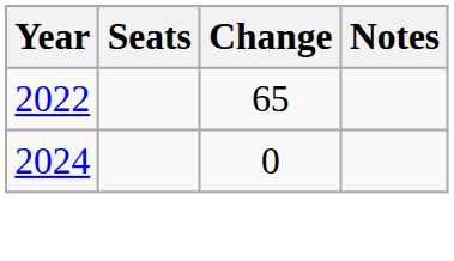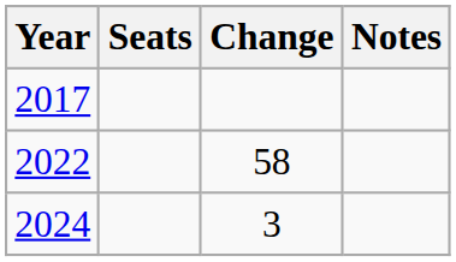 <table class="wikitable" style="font-size:95%;text-align:center;">
 <tr>
 <th>Year</th>
 <th>Seats</th>
 <th>Change</th>
 <th>Notes</th>
 </tr>
 <tr>
+<td><a href='#'>2017</a></td>
+<td></td>
+<td></td>
+<td></td>
+</tr>
+<tr>
 <td><a href='#'>2022</a></td>
 <td></td>
-<td>65</td>
+<td>58</td>
 <td></td>
 </tr>
 <tr>
 <td><a href='#'>2024</a></td>
 <td></td>
-<td>0</td>
+<td>3</td>
 <td></td>
 </tr>
 </table>
